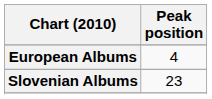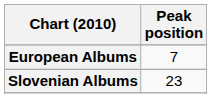 <table class="wikitable sortable plainrowheaders">
 <tr>
 <th scope="col">Chart (2010)</th>
 <th scope="col">Peak<br>position</th>
 </tr>
 <tr>
 </tr>
 <tr>
 </tr>
 <tr>
 </tr>
 <tr>
 <th scope="row">European Albums</th>
-<td style="text-align:center;">4</td>
+<td style="text-align:center;">7</td>
 </tr>
 <tr>
 </tr>
 <tr>
 </tr>
 <tr>
 </tr>
 <tr>
 </tr>
 <tr>
 </tr>
 <tr>
 </tr>
 <tr>
 <th scope="row">Slovenian Albums</th>
 <td style="text-align:center;">23</td>
 </tr>
 <tr>
 </tr>
 <tr>
 </tr>
 <tr>
 </tr>
 <tr>
 </tr>
 <tr>
 </tr>
 <tr>
 </tr>
 </table>
